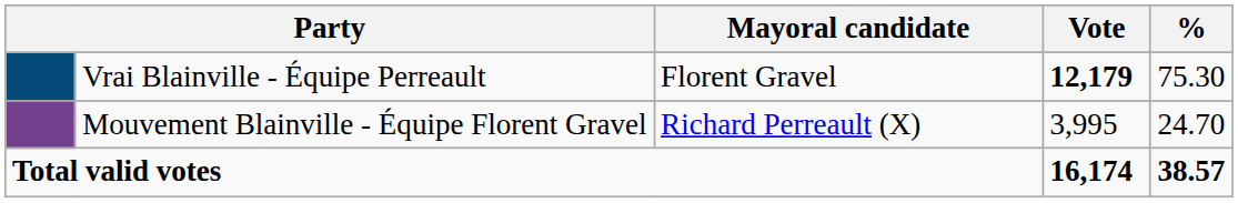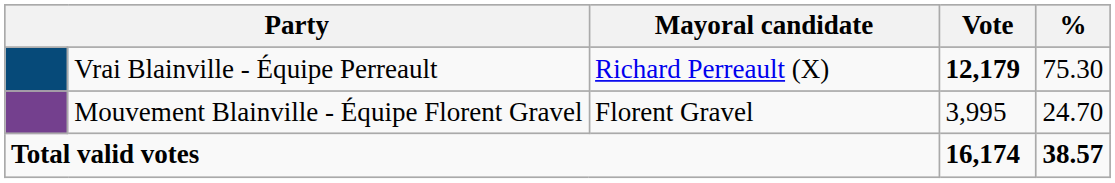 <table class="wikitable">
 <tr>
 <th bgcolor="#DDDDFF" width="230px" colspan="2">Party</th>
 <th bgcolor="#DDDDFF" width="200px">Mayoral candidate</th>
 <th bgcolor="#DDDDFF" width="50px">Vote</th>
 <th bgcolor="#DDDDFF" width="30px">%</th>
 </tr>
 <tr>
 <td bgcolor=#064A79 width="30px"> </td>
 <td>Vrai Blainville - Équipe Perreault</td>
-<td>Florent Gravel</td>
+<td><a href='#'>Richard Perreault</a> (X)</td>
 <td><strong>12,179</strong></td>
 <td>75.30</td>
 </tr>
 <tr>
 <td bgcolor=#74408E width="30px"> </td>
 <td>Mouvement Blainville - Équipe Florent Gravel</td>
-<td><a href='#'>Richard Perreault</a> (X)</td>
+<td>Florent Gravel</td>
 <td>3,995</td>
 <td>24.70</td>
 </tr>
 <tr>
 <td colspan="3"><strong>Total valid votes</strong></td>
 <td><strong>16,174</strong></td>
 <td><strong>38.57</strong></td>
 </tr>
 </table>
